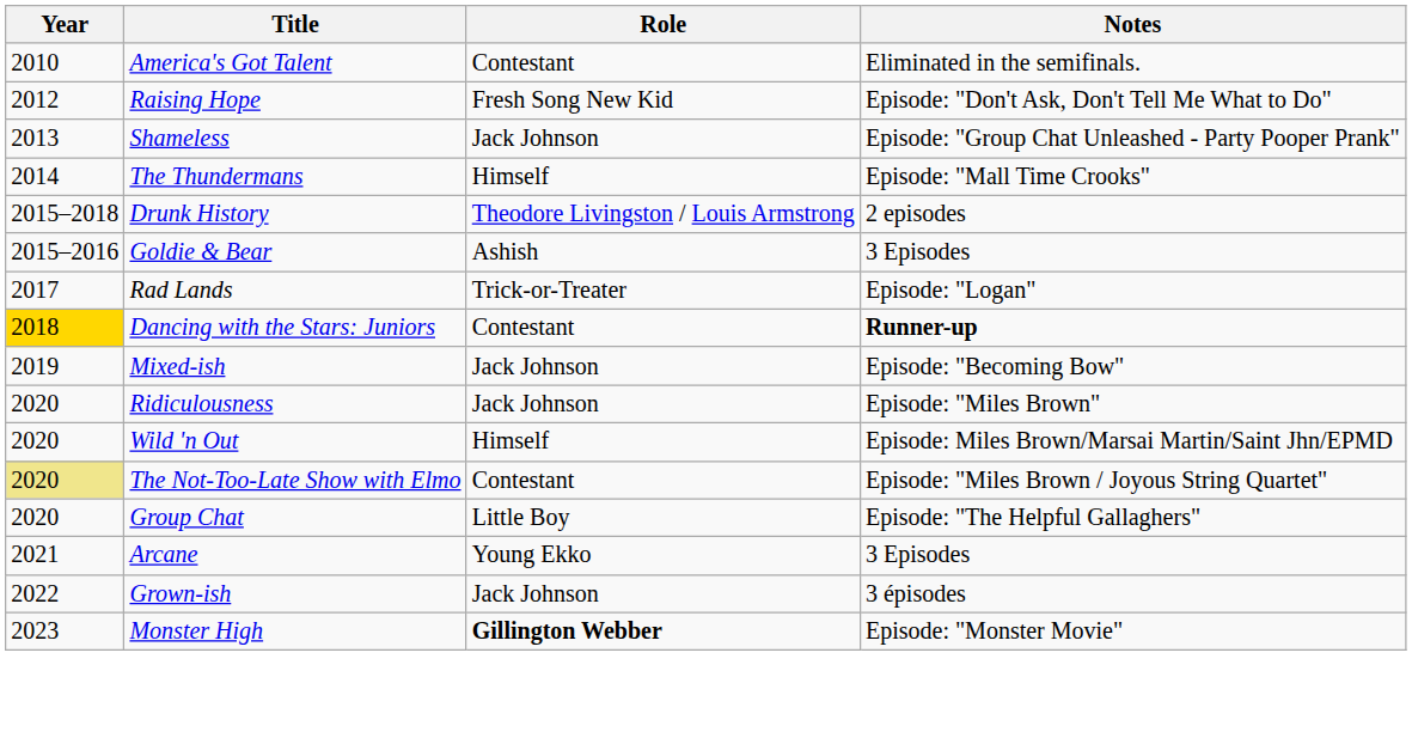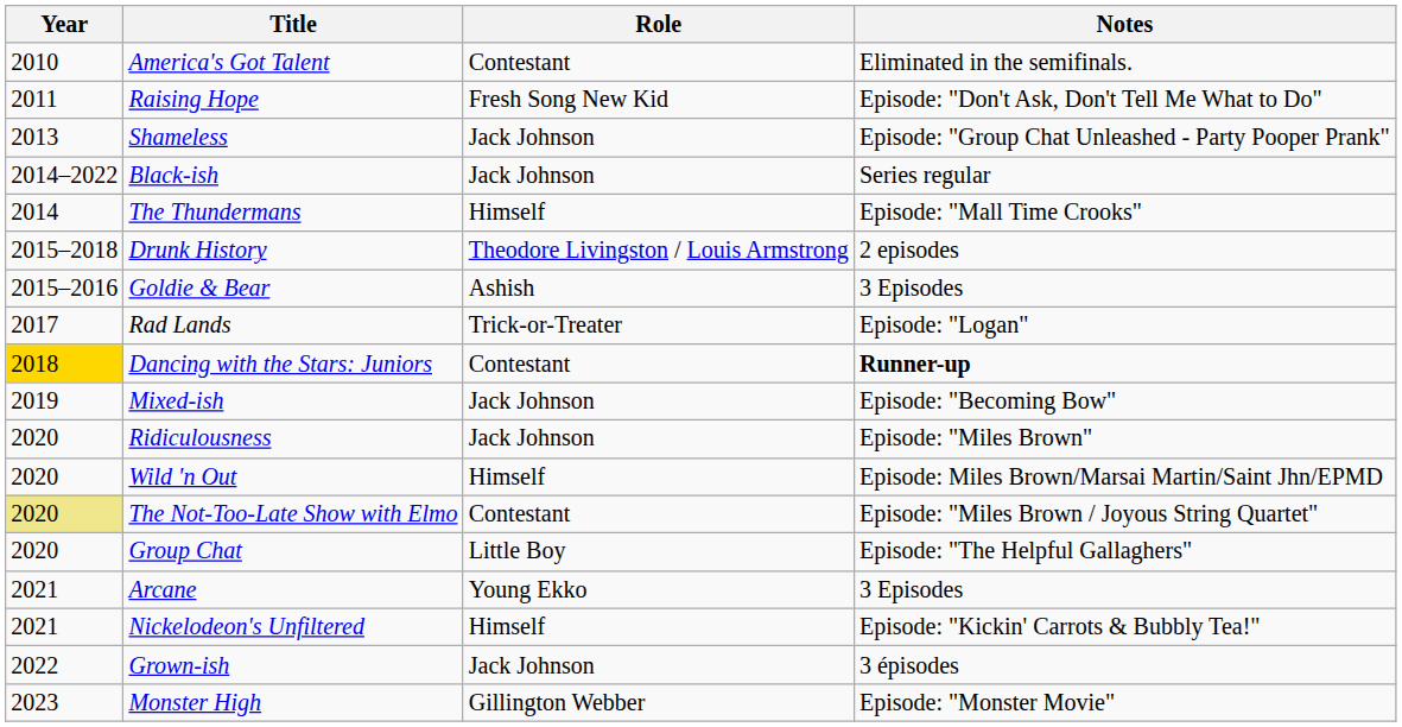 <table class="wikitable sortable">
 <tr>
 <th>Year</th>
 <th>Title</th>
 <th>Role</th>
 <th>Notes</th>
 </tr>
 <tr>
 <td>2010</td>
 <td><em><a href='#'>America's Got Talent</a></em></td>
 <td>Contestant</td>
 <td>Eliminated in the semifinals.</td>
 </tr>
 <tr>
-<td>2012</td>
+<td>2011</td>
 <td><em><a href='#'>Raising Hope</a></em></td>
 <td>Fresh Song New Kid</td>
 <td>Episode: "Don't Ask, Don't Tell Me What to Do"</td>
 </tr>
 <tr>
 <td>2013</td>
 <td><em><a href='#'>Shameless</a></em></td>
 <td>Jack Johnson</td>
 <td>Episode: "Group Chat Unleashed - Party Pooper Prank"</td>
+</tr>
+<tr>
+<td>2014–2022</td>
+<td><em><a href='#'>Black-ish</a></em></td>
+<td>Jack Johnson</td>
+<td>Series regular</td>
 </tr>
 <tr>
 <td>2014</td>
 <td><em><a href='#'>The Thundermans</a></em></td>
 <td>Himself</td>
 <td>Episode: "Mall Time Crooks"</td>
 </tr>
 <tr>
 <td>2015–2018</td>
 <td><em><a href='#'>Drunk History</a></em></td>
 <td><a href='#'>Theodore Livingston</a> / <a href='#'>Louis Armstrong</a></td>
 <td>2 episodes</td>
 </tr>
 <tr>
 <td>2015–2016</td>
 <td><em><a href='#'>Goldie & Bear</a></em></td>
 <td>Ashish</td>
 <td>3 Episodes</td>
 </tr>
 <tr>
 <td>2017</td>
 <td><em>Rad Lands</em></td>
 <td>Trick-or-Treater</td>
 <td>Episode: "Logan"</td>
 </tr>
 <tr>
 <td style="background: gold;">2018</td>
 <td><em><a href='#'>Dancing with the Stars: Juniors</a></em></td>
 <td>Contestant</td>
 <td><strong>Runner-up</strong></td>
 </tr>
 <tr>
 <td>2019</td>
 <td><em><a href='#'>Mixed-ish</a></em></td>
 <td>Jack Johnson</td>
 <td>Episode: "Becoming Bow"</td>
 </tr>
 <tr>
 <td>2020</td>
 <td><em><a href='#'>Ridiculousness</a></em></td>
 <td>Jack Johnson</td>
 <td>Episode: "Miles Brown"</td>
 </tr>
 <tr>
 <td>2020</td>
 <td><em><a href='#'>Wild 'n Out</a></em></td>
 <td>Himself</td>
 <td>Episode: Miles Brown/Marsai Martin/Saint Jhn/EPMD</td>
 </tr>
 <tr>
 <td style="background: khaki;">2020</td>
 <td><em><a href='#'>The Not-Too-Late Show with Elmo</a></em></td>
 <td>Contestant</td>
 <td>Episode: "Miles Brown / Joyous String Quartet"</td>
 </tr>
 <tr>
 <td>2020</td>
 <td><em><a href='#'>Group Chat</a></em></td>
 <td>Little Boy</td>
 <td>Episode: "The Helpful Gallaghers"</td>
 </tr>
 <tr>
 <td>2021</td>
 <td><em><a href='#'>Arcane</a></em></td>
 <td>Young Ekko</td>
 <td>3 Episodes</td>
 </tr>
 <tr>
+<td>2021</td>
+<td><em><a href='#'>Nickelodeon's Unfiltered</a></em></td>
+<td>Himself</td>
+<td>Episode: "Kickin' Carrots & Bubbly Tea!"</td>
+</tr>
+<tr>
 <td>2022</td>
 <td><em><a href='#'>Grown-ish</a></em></td>
 <td>Jack Johnson</td>
 <td>3 épisodes</td>
 </tr>
 <tr>
 <td>2023</td>
 <td><em><a href='#'>Monster High</a></em></td>
-<td><strong>Gillington Webber</strong></td>
+<td>Gillington Webber</td>
 <td>Episode: "Monster Movie"</td>
 </tr>
 </table>
